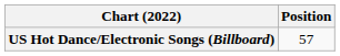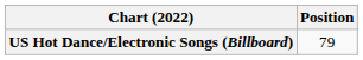 <table class="wikitable plainrowheaders" style="text-align:center">
 <tr>
 <th scope="col">Chart (2022)</th>
 <th scope="col">Position</th>
 </tr>
 <tr>
 <th scope="row">US Hot Dance/Electronic Songs (<em>Billboard</em>)</th>
-<td>57</td>
+<td>79</td>
 </tr>
 </table>
